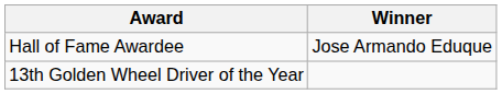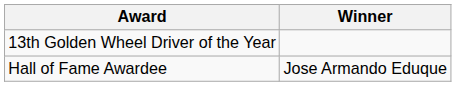 <table class="wikitable">
 <tr>
 <th>Award</th>
 <th>Winner</th>
 </tr>
 <tr>
+<td>13th Golden Wheel Driver of the Year</td>
+<td></td>
+</tr>
+<tr>
 <td>Hall of Fame Awardee</td>
 <td>Jose Armando Eduque</td>
 </tr>
-<tr>
-<td>13th Golden Wheel Driver of the Year</td>
-<td></td>
-</tr>
 </table>
